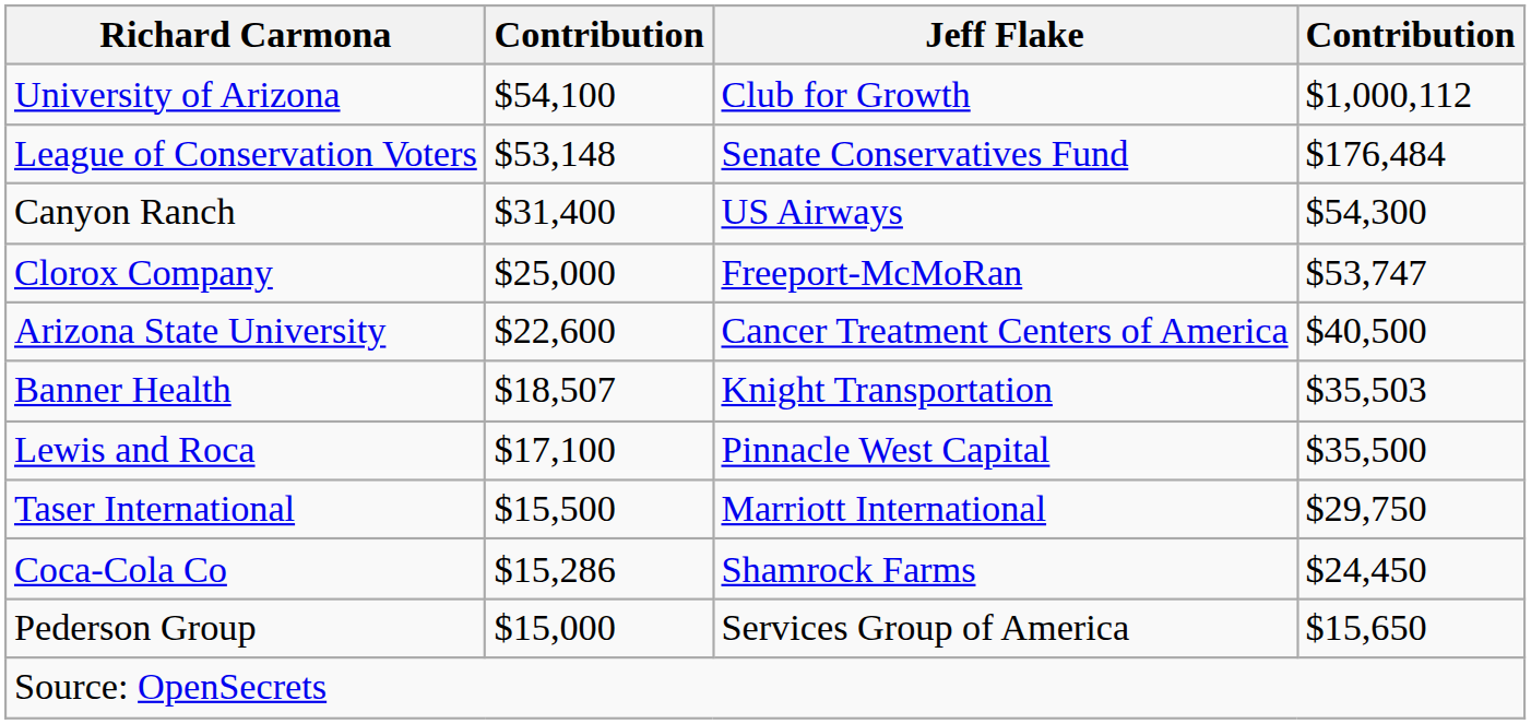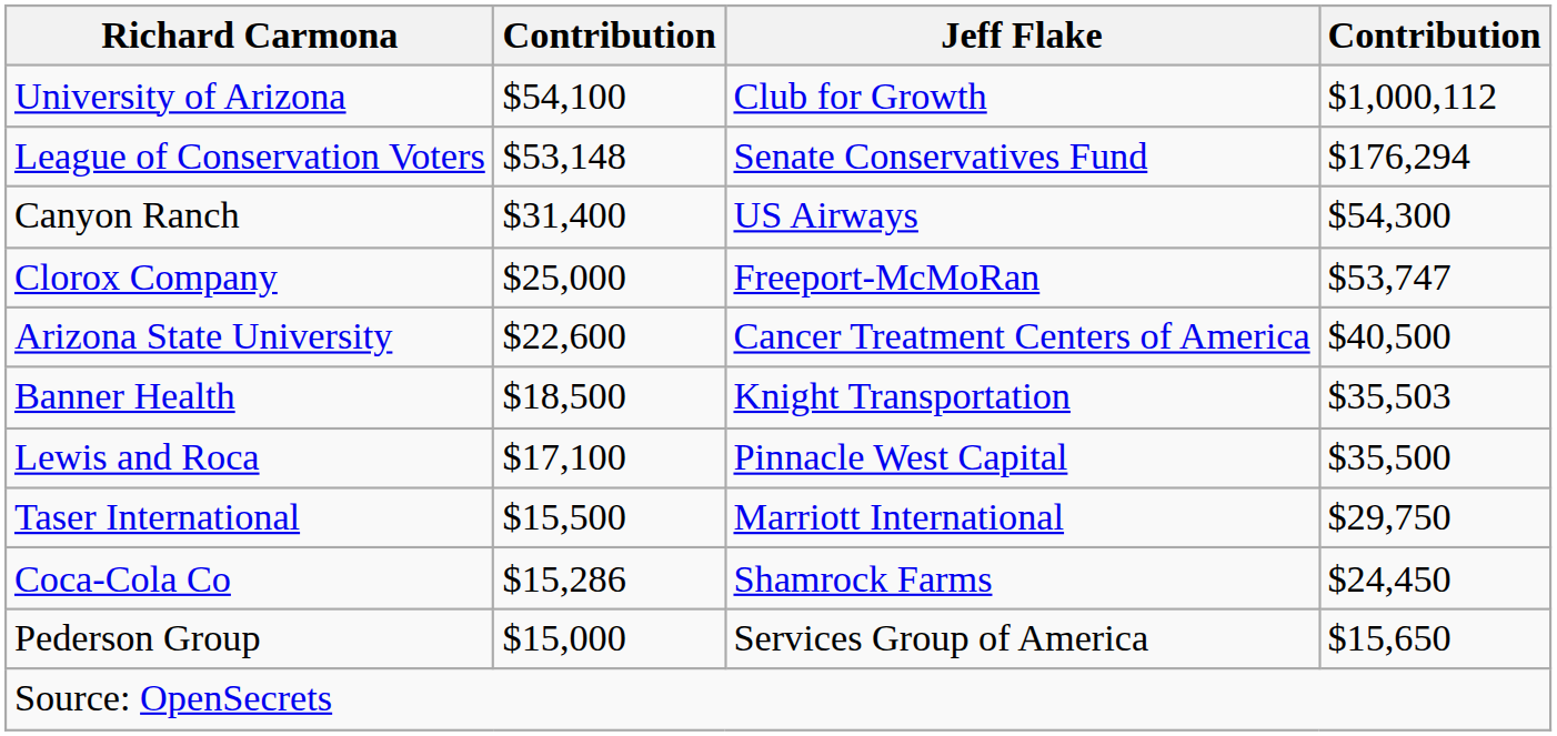 <table class="wikitable sortable">
 <tr>
 <th>Richard Carmona</th>
 <th>Contribution</th>
 <th>Jeff Flake</th>
 <th>Contribution</th>
 </tr>
 <tr>
 <td><a href='#'>University of Arizona</a></td>
 <td>$54,100</td>
 <td><a href='#'>Club for Growth</a></td>
 <td>$1,000,112</td>
 </tr>
 <tr>
 <td><a href='#'>League of Conservation Voters</a></td>
 <td>$53,148</td>
 <td><a href='#'>Senate Conservatives Fund</a></td>
-<td>$176,484</td>
+<td>$176,294</td>
 </tr>
 <tr>
 <td>Canyon Ranch</td>
 <td>$31,400</td>
 <td><a href='#'>US Airways</a></td>
 <td>$54,300</td>
 </tr>
 <tr>
 <td><a href='#'>Clorox Company</a></td>
 <td>$25,000</td>
 <td><a href='#'>Freeport-McMoRan</a></td>
 <td>$53,747</td>
 </tr>
 <tr>
 <td><a href='#'>Arizona State University</a></td>
 <td>$22,600</td>
 <td><a href='#'>Cancer Treatment Centers of America</a></td>
 <td>$40,500</td>
 </tr>
 <tr>
 <td><a href='#'>Banner Health</a></td>
-<td>$18,507</td>
+<td>$18,500</td>
 <td><a href='#'>Knight Transportation</a></td>
 <td>$35,503</td>
 </tr>
 <tr>
 <td><a href='#'>Lewis and Roca</a></td>
 <td>$17,100</td>
 <td><a href='#'>Pinnacle West Capital</a></td>
 <td>$35,500</td>
 </tr>
 <tr>
 <td><a href='#'>Taser International</a></td>
 <td>$15,500</td>
 <td><a href='#'>Marriott International</a></td>
 <td>$29,750</td>
 </tr>
 <tr>
 <td><a href='#'>Coca-Cola Co</a></td>
 <td>$15,286</td>
 <td><a href='#'>Shamrock Farms</a></td>
 <td>$24,450</td>
 </tr>
 <tr>
 <td>Pederson Group</td>
 <td>$15,000</td>
 <td>Services Group of America</td>
 <td>$15,650</td>
 </tr>
 <tr>
 <td colspan="5">Source: <a href='#'>OpenSecrets</a></td>
 </tr>
 </table>
